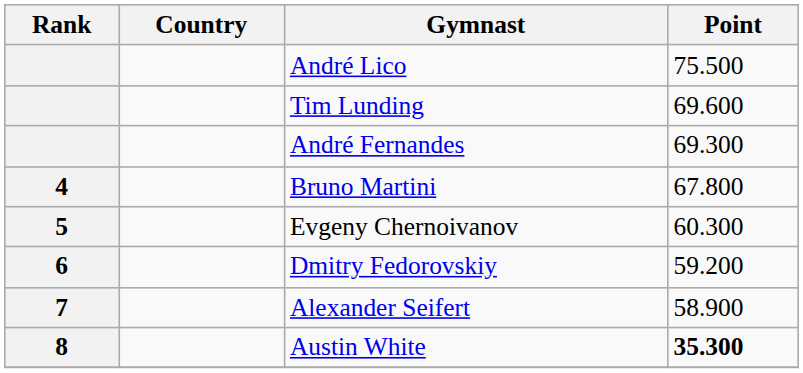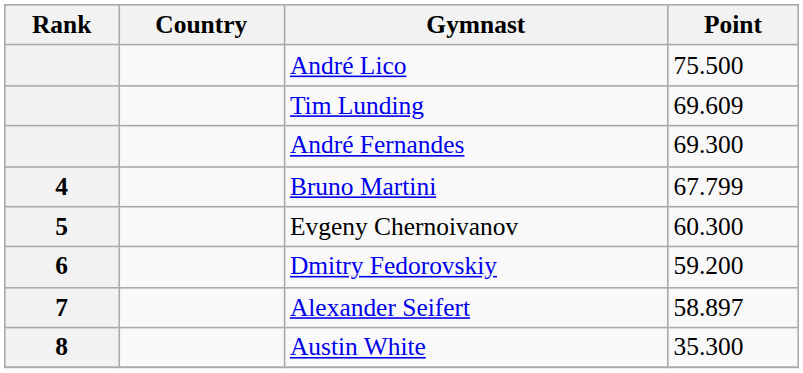 <table class="wikitable" width=500>
 <tr bgcolor="#efefef">
 <th>Rank</th>
 <th>Country</th>
 <th>Gymnast</th>
 <th>Point</th>
 </tr>
 <tr>
 <th></th>
 <td></td>
 <td><a href='#'>André Lico</a></td>
 <td>75.500</td>
 </tr>
 <tr>
 <th></th>
 <td></td>
 <td><a href='#'>Tim Lunding</a></td>
-<td>69.600</td>
+<td>69.609</td>
 </tr>
 <tr>
 <th></th>
 <td></td>
 <td><a href='#'>André Fernandes</a></td>
 <td>69.300</td>
 </tr>
 <tr>
 <th>4</th>
 <td></td>
 <td><a href='#'>Bruno Martini</a></td>
-<td>67.800</td>
+<td>67.799</td>
 </tr>
 <tr>
 <th>5</th>
 <td></td>
 <td>Evgeny Chernoivanov</td>
 <td>60.300</td>
 </tr>
 <tr>
 <th>6</th>
 <td></td>
 <td><a href='#'>Dmitry Fedorovskiy</a></td>
 <td>59.200</td>
 </tr>
 <tr>
 <th>7</th>
 <td></td>
 <td><a href='#'>Alexander Seifert</a></td>
-<td>58.900</td>
+<td>58.897</td>
 </tr>
 <tr>
 <th>8</th>
 <td></td>
 <td><a href='#'>Austin White</a></td>
-<td><strong>35.300</strong></td>
+<td>35.300</td>
 </tr>
 <tr>
 </tr>
 </table>
